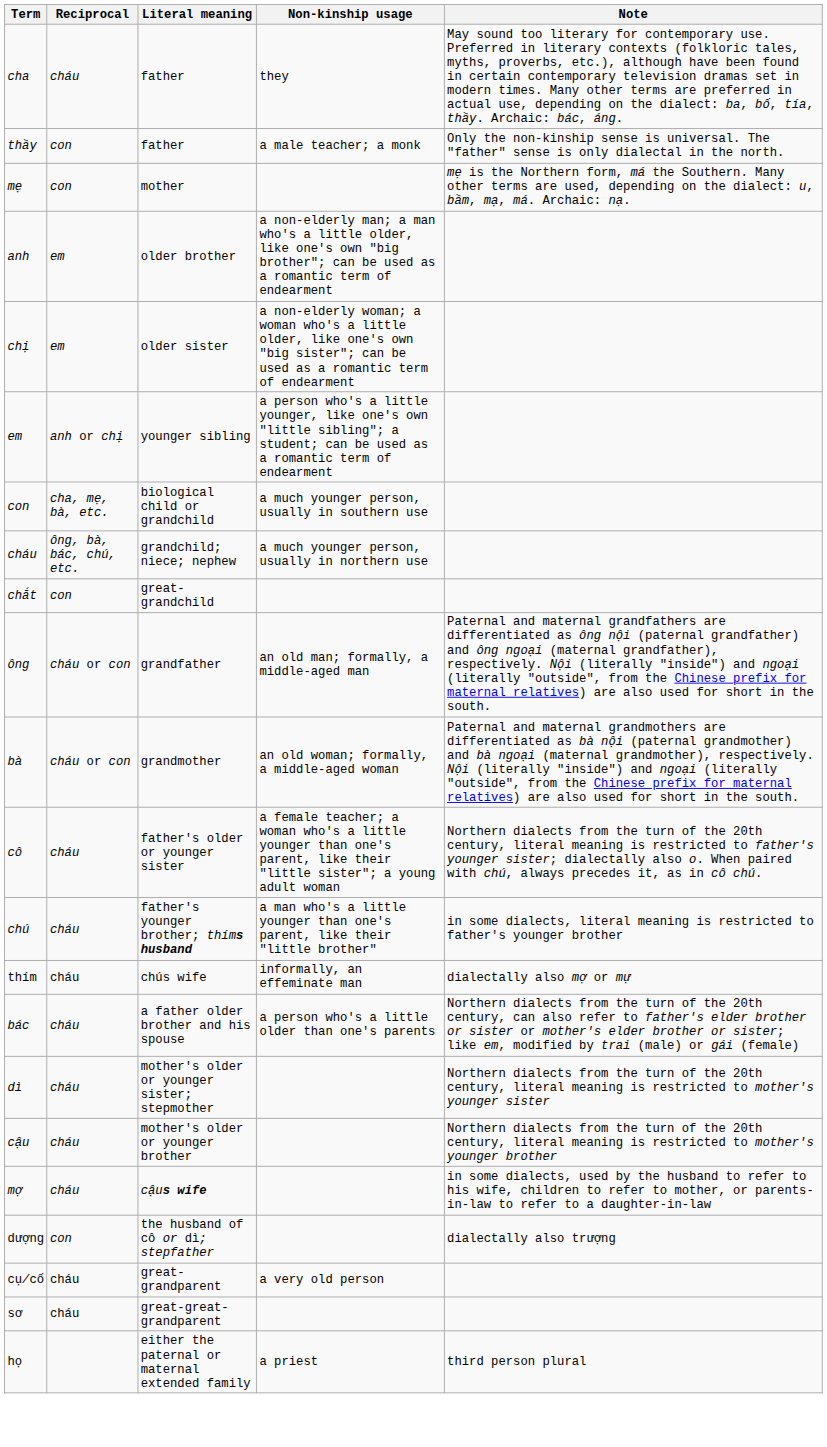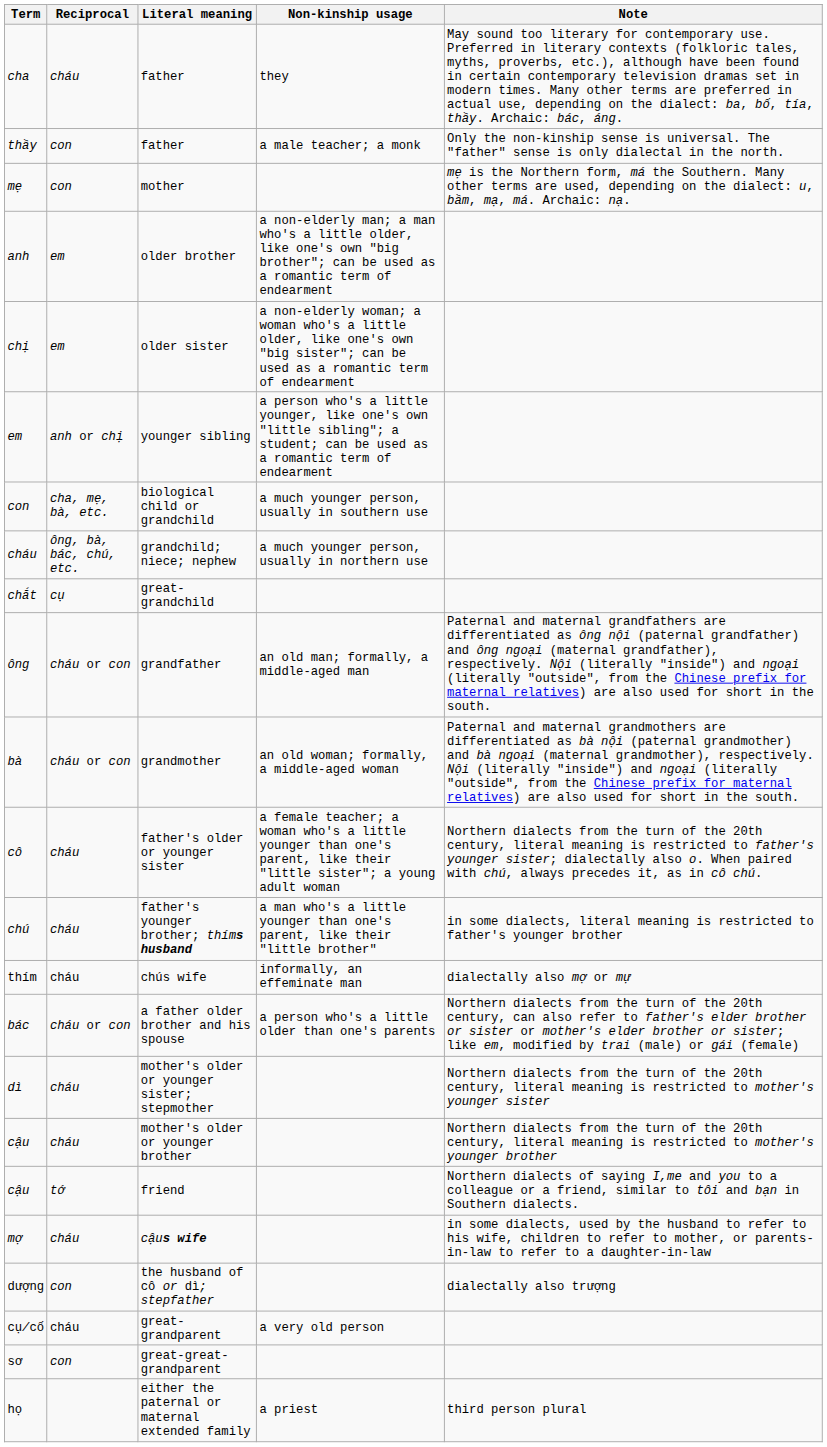 <table class="wikitable">
 <tr>
 <th>Term</th>
 <th>Reciprocal</th>
 <th>Literal meaning</th>
 <th>Non-kinship usage</th>
 <th>Note</th>
 </tr>
 <tr>
 <td><em>cha</em></td>
 <td><em>cháu</em></td>
 <td>father</td>
 <td>they</td>
 <td>May sound too literary for contemporary use. Preferred in literary contexts (folkloric tales, myths, proverbs, etc.), although have been found in certain contemporary television dramas set in modern times. Many other terms are preferred in actual use, depending on the dialect: <em>ba</em>, <em>bố</em>, <em>tía</em>, <em>thầy</em>. Archaic: <em>bác</em>, <em>áng</em>.</td>
 </tr>
 <tr>
 <td><em>thầy</em></td>
 <td><em>con</em></td>
 <td>father</td>
 <td>a male teacher; a monk</td>
 <td>Only the non-kinship sense is universal. The "father" sense is only dialectal in the north.</td>
 </tr>
 <tr>
 <td><em>mẹ</em></td>
 <td><em>con</em></td>
 <td>mother</td>
 <td></td>
 <td><em>mẹ</em> is the Northern form, <em>má</em> the Southern. Many other terms are used, depending on the dialect: <em>u</em>, <em>bầm</em>, <em>mạ</em>, <em>má</em>. Archaic: <em>nạ</em>.</td>
 </tr>
 <tr>
 <td><em>anh</em></td>
 <td><em>em</em></td>
 <td>older brother</td>
 <td>a non-elderly man; a man who's a little older, like one's own "big brother"; can be used as a romantic term of endearment</td>
 <td></td>
 </tr>
 <tr>
 <td><em>chị</em></td>
 <td><em>em</em></td>
 <td>older sister</td>
 <td>a non-elderly woman; a woman who's a little older, like one's own "big sister"; can be used as a romantic term of endearment</td>
 <td></td>
 </tr>
 <tr>
 <td><em>em</em></td>
 <td><em>anh</em> or <em>chị</em></td>
 <td>younger sibling</td>
 <td>a person who's a little younger, like one's own "little sibling"; a student; can be used as a romantic term of endearment</td>
 <td></td>
 </tr>
 <tr>
 <td><em>con</em></td>
 <td><em>cha, mẹ, bà, etc.</em></td>
 <td>biological child or grandchild</td>
 <td>a much younger person, usually in southern use</td>
 <td></td>
 </tr>
 <tr>
 <td><em>cháu</em></td>
 <td><em>ông, bà, bác, chú, etc.</em></td>
 <td>grandchild; niece; nephew</td>
 <td>a much younger person, usually in northern use</td>
 <td></td>
 </tr>
 <tr>
 <td><em>chắt</em></td>
-<td><em>con</em></td>
+<td><em>cụ</em></td>
 <td>great-grandchild</td>
 <td></td>
 <td></td>
 </tr>
 <tr>
 <td><em>ông</em></td>
 <td><em>cháu</em> or <em>con</em></td>
 <td>grandfather</td>
 <td>an old man; formally, a middle-aged man</td>
 <td>Paternal and maternal grandfathers are differentiated as <em>ông nội</em> (paternal grandfather) and <em>ông ngoại</em> (maternal grandfather), respectively. <em>Nội</em> (literally "inside") and <em>ngoại</em> (literally "outside", from the <a href='#'>Chinese prefix for maternal relatives</a>) are also used for short in the south.</td>
 </tr>
 <tr>
 <td><em>bà</em></td>
 <td><em>cháu</em> or <em>con</em></td>
 <td>grandmother</td>
 <td>an old woman; formally, a middle-aged woman</td>
 <td>Paternal and maternal grandmothers are differentiated as <em>bà nội</em> (paternal grandmother) and <em>bà ngoại</em> (maternal grandmother), respectively. <em>Nội</em> (literally "inside") and <em>ngoại</em> (literally "outside", from the <a href='#'>Chinese prefix for maternal relatives</a>) are also used for short in the south.</td>
 </tr>
 <tr>
 <td><em>cô</em></td>
 <td><em>cháu</em></td>
 <td>father's older or younger sister</td>
 <td>a female teacher; a woman who's a little younger than one's parent, like their "little sister"; a young adult woman</td>
 <td>Northern dialects from the turn of the 20th century, literal meaning is restricted to <em>father's younger sister</em>; dialectally also <em>o</em>. When paired with <em>chú</em>, always precedes it, as in <em>cô chú</em>.</td>
 </tr>
 <tr>
 <td><em>chú</em></td>
 <td><em>cháu</em></td>
 <td>father's younger brother; <em>thím<strong>s husband</td>
 <td>a man who's a little younger than one's parent, like their "little brother"</td>
 <td>in some dialects, literal meaning is restricted to </em>father's younger brother<em></td>
 </tr>
 <tr>
 <td></em>thím<em></td>
 <td></em>cháu<em></td>
 <td></em>chú</strong>s wife</td>
 <td>informally, an effeminate man</td>
 <td>dialectally also <em>mợ</em> or <em>mự</em></td>
 </tr>
 <tr>
 <td><em>bác</em></td>
-<td><em>cháu</em></td>
+<td><em>cháu</em> or <em>con</em></td>
 <td>a father older brother and his spouse</td>
 <td>a person who's a little older than one's parents</td>
 <td>Northern dialects from the turn of the 20th century, can also refer to <em>father's elder brother or sister</em> or <em>mother's elder brother or sister</em>; like <em>em</em>, modified by <em>trai</em> (male) or <em>gái</em> (female)</td>
 </tr>
 <tr>
 <td><em>dì</em></td>
 <td><em>cháu</em></td>
 <td>mother's older or younger sister; stepmother</td>
 <td></td>
 <td>Northern dialects from the turn of the 20th century, literal meaning is restricted to <em>mother's younger sister</em></td>
 </tr>
 <tr>
 <td><em>cậu</em></td>
 <td><em>cháu</em></td>
 <td>mother's older or younger brother</td>
 <td></td>
 <td>Northern dialects from the turn of the 20th century, literal meaning is restricted to <em>mother's younger brother</em></td>
+</tr>
+<tr>
+<td><em>cậu</em></td>
+<td><em>tớ</em></td>
+<td>friend</td>
+<td></td>
+<td>Northern dialects of saying <em>I,me</em> and <em>you</em> to a colleague or a friend, similar to <em>tôi</em> and <em>bạn</em> in Southern dialects.</td>
 </tr>
 <tr>
 <td><em>mợ</em></td>
 <td><em>cháu</em></td>
 <td><em>cậu<strong>s wife</td>
 <td></td>
 <td>in some dialects, used by the husband to refer to his wife, children to refer to mother, or parents-in-law to refer to a daughter-in-law</td>
 </tr>
 <tr>
 <td></em>dượng<em></td>
 <td><em>con</em></td>
 <td>the husband of </em>cô<em> or </em>dì<em>; stepfather</td>
 <td></td>
 <td>dialectally also </em>trượng<em></td>
 </tr>
 <tr>
 <td></em>cụ<em>/</em>cố<em></td>
 <td></em>cháu<em></td>
 <td>great-grandparent</td>
 <td>a very old person</td>
 <td></td>
 </tr>
 <tr>
 <td></em>sơ<em></td>
-<td></em>cháu<em></td>
+<td><em>con</em></td>
 <td>great-great-grandparent</td>
 <td></td>
 <td></td>
 </tr>
 <tr>
 <td></em>họ<em></td>
 <td></td>
 <td>either the paternal or maternal extended family</td>
 <td>a priest</td>
 <td>third person plural</td>
 </tr>
 </table>
